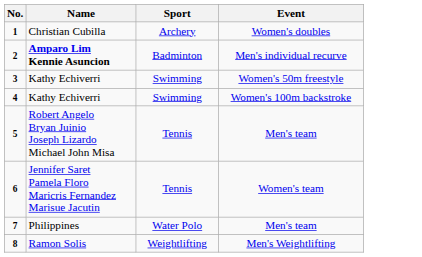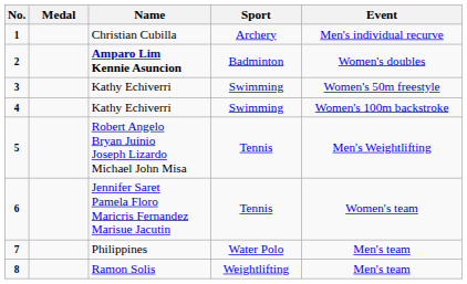 <table class="wikitable" style="font-size:100%; text-align:center;">
 <tr>
 <th width="10">No.</th>
+<th width="70">Medal</th>
 <th width="150">Name</th>
 <th width="110">Sport</th>
 <th width="200">Event</th>
 </tr>
 <tr>
 <td><small><strong>1</strong></small></td>
+<td></td>
 <td align=left>Christian Cubilla</td>
 <td> <a href='#'>Archery</a></td>
+<td><a href='#'>Men's individual recurve</a></td>
+</tr>
+<tr>
+<td><small><strong>2</strong></small></td>
+<td></td>
+<td align=left><strong><a href='#'>Amparo Lim</a><br>Kennie Asuncion</strong></td>
+<td> <a href='#'>Badminton</a></td>
 <td><a href='#'>Women's doubles</a></td>
 </tr>
 <tr>
-<td><small><strong>2</strong></small></td>
-<td align=left><strong><a href='#'>Amparo Lim</a><br>Kennie Asuncion</strong></td>
-<td> <a href='#'>Badminton</a></td>
-<td><a href='#'>Men's individual recurve</a></td>
-</tr>
-<tr>
 <td><small><strong>3</strong></small></td>
+<td></td>
 <td align=left>Kathy Echiverri</td>
 <td> <a href='#'>Swimming</a></td>
 <td><a href='#'>Women's 50m freestyle</a></td>
 </tr>
 <tr>
 <td><small><strong>4</strong></small></td>
+<td></td>
 <td align=left>Kathy Echiverri</td>
 <td> <a href='#'>Swimming</a></td>
 <td><a href='#'>Women's 100m backstroke</a></td>
 </tr>
 <tr>
 <td><small><strong>5</strong></small></td>
+<td></td>
 <td align=left><a href='#'>Robert Angelo</a><br><a href='#'>Bryan Juinio</a><br><a href='#'>Joseph Lizardo</a><br>Michael John Misa</td>
 <td> <a href='#'>Tennis</a></td>
-<td><a href='#'>Men's team</a></td>
+<td><a href='#'>Men's Weightlifting</a></td>
 </tr>
 <tr>
 <td><small><strong>6</strong></small></td>
+<td></td>
 <td align=left><a href='#'>Jennifer Saret</a><br><a href='#'>Pamela Floro</a><br><a href='#'>Maricris Fernandez</a><br><a href='#'>Marisue Jacutin</a></td>
 <td> <a href='#'>Tennis</a></td>
 <td><a href='#'>Women's team</a></td>
 </tr>
 <tr>
 <td><small><strong>7</strong></small></td>
+<td></td>
 <td align=left>Philippines</td>
 <td> <a href='#'>Water Polo</a></td>
 <td><a href='#'>Men's team</a></td>
 </tr>
 <tr>
 <td><small><strong>8</strong></small></td>
+<td></td>
 <td align=left><a href='#'>Ramon Solis</a></td>
 <td> <a href='#'>Weightlifting</a></td>
-<td><a href='#'>Men's Weightlifting</a></td>
+<td><a href='#'>Men's team</a></td>
 </tr>
 </table>
